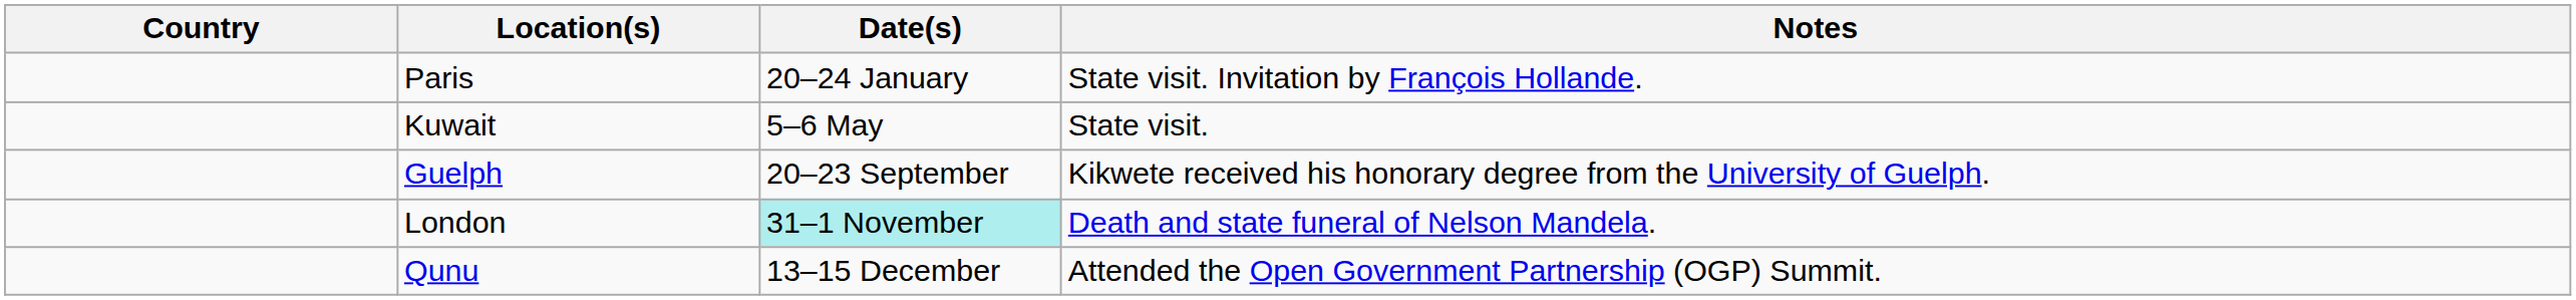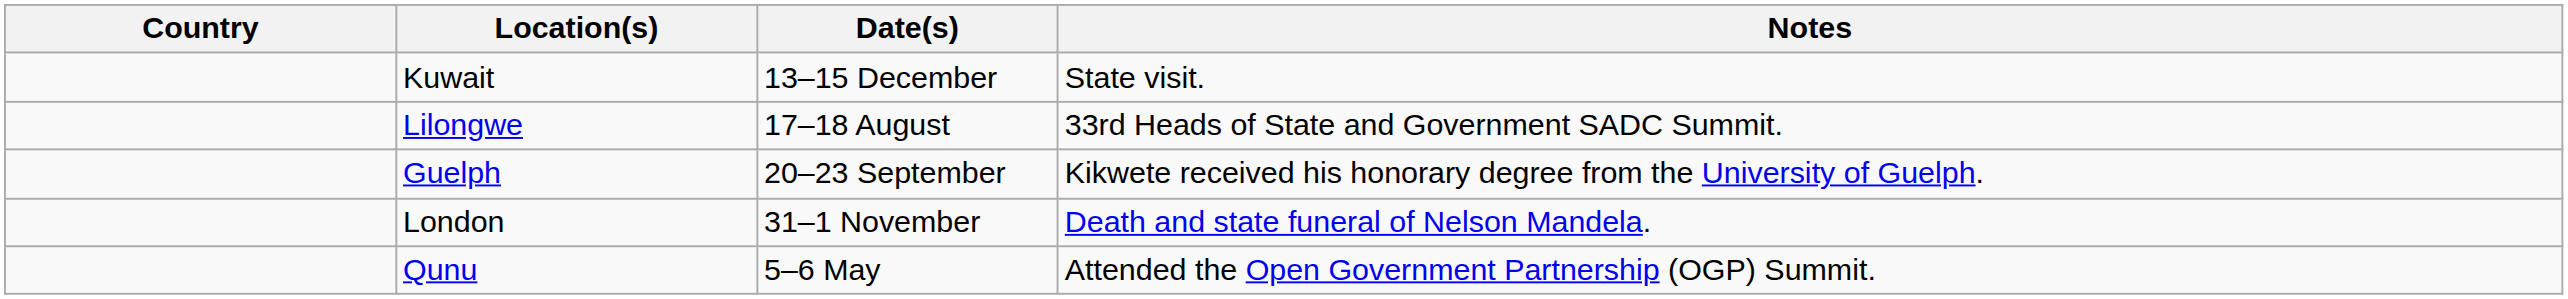 <table class="wikitable sortable">
 <tr>
 <th style="width: 13%;">Country</th>
 <th style="width: 12%;">Location(s)</th>
 <th style="width: 10%; ">Date(s)</th>
 <th style="width: 50%;">Notes</th>
 </tr>
 <tr>
 <td></td>
-<td>Paris</td>
-<td>20–24 January</td>
-<td>State visit. Invitation by <a href='#'>François Hollande</a>.</td>
+<td>Kuwait</td>
+<td>13–15 December</td>
+<td>State visit.</td>
 </tr>
 <tr>
 <td></td>
-<td>Kuwait</td>
-<td>5–6 May</td>
-<td>State visit.</td>
+<td><a href='#'>Lilongwe</a></td>
+<td>17–18 August</td>
+<td>33rd Heads of State and Government SADC Summit.</td>
 </tr>
 <tr>
 <td></td>
 <td><a href='#'>Guelph</a></td>
 <td>20–23 September</td>
 <td>Kikwete received his honorary degree from the <a href='#'>University of Guelph</a>.</td>
 </tr>
 <tr>
 <td></td>
 <td>London</td>
-<td style="background: paleturquoise;">31–1 November</td>
+<td>31–1 November</td>
 <td><a href='#'>Death and state funeral of Nelson Mandela</a>.</td>
 </tr>
 <tr>
 <td></td>
 <td><a href='#'>Qunu</a></td>
-<td>13–15 December</td>
+<td>5–6 May</td>
 <td>Attended the <a href='#'>Open Government Partnership</a> (OGP) Summit.</td>
 </tr>
 </table>
